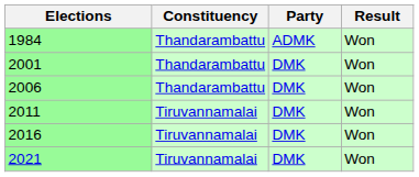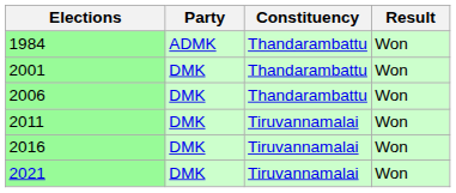 <table class="sortable wikitable">
 <tr>
 <th width=150>Elections</th>
+<th width=70>Party</th>
 <th width=100>Constituency</th>
-<th width=70>Party</th>
 <th width=70>Result</th>
 </tr>
 <tr style="background:#cfc;">
 <td bgcolor=98FB98>1984</td>
+<td><a href='#'>ADMK</a></td>
 <td><a href='#'>Thandarambattu</a></td>
-<td><a href='#'>ADMK</a></td>
 <td>Won</td>
 </tr>
 <tr style="background:#cfc;">
 <td bgcolor=98FB98>2001</td>
+<td><a href='#'>DMK</a></td>
 <td><a href='#'>Thandarambattu</a></td>
-<td><a href='#'>DMK</a></td>
 <td>Won</td>
 </tr>
 <tr style="background:#cfc;">
 <td bgcolor=98FB98>2006</td>
+<td><a href='#'>DMK</a></td>
 <td><a href='#'>Thandarambattu</a></td>
-<td><a href='#'>DMK</a></td>
 <td>Won</td>
 </tr>
 <tr style="background:#cfc;">
 <td bgcolor=98FB98>2011</td>
+<td><a href='#'>DMK</a></td>
 <td><a href='#'>Tiruvannamalai</a></td>
-<td><a href='#'>DMK</a></td>
 <td>Won</td>
 </tr>
 <tr style="background:#cfc;">
 <td bgcolor=98FB98>2016</td>
+<td><a href='#'>DMK</a></td>
 <td><a href='#'>Tiruvannamalai</a></td>
-<td><a href='#'>DMK</a></td>
 <td>Won</td>
 </tr>
 <tr style="background:#cfc;">
 <td bgcolor=98FB98><a href='#'>2021</a></td>
+<td><a href='#'>DMK</a></td>
 <td><a href='#'>Tiruvannamalai</a></td>
-<td><a href='#'>DMK</a></td>
 <td>Won</td>
 </tr>
 </table>
